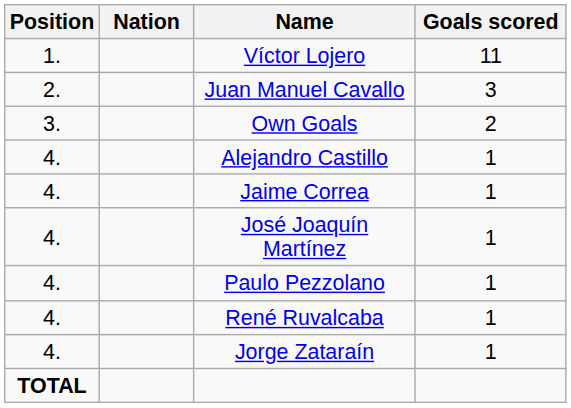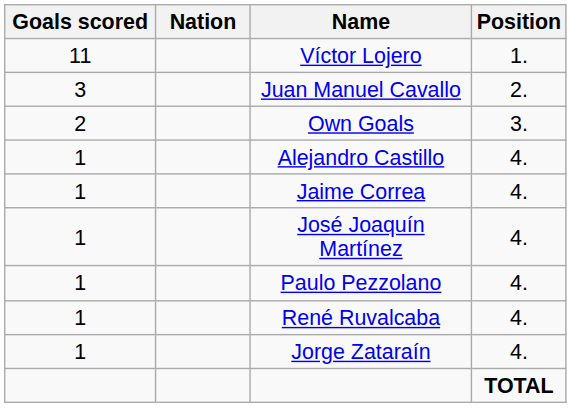 <table class="wikitable" style="font-size: 95%; text-align: center;">
 <tr>
-<th width=60>Position</th>
+<th width=100>Goals scored</th>
 <th width=60>Nation</th>
 <th width=150>Name</th>
-<th width=100>Goals scored</th>
+<th width=60>Position</th>
 </tr>
 <tr>
-<td>1.</td>
+<td>11</td>
 <td></td>
 <td><a href='#'>Víctor Lojero</a></td>
-<td>11</td>
+<td>1.</td>
 </tr>
 <tr>
-<td>2.</td>
+<td>3</td>
 <td></td>
 <td><a href='#'>Juan Manuel Cavallo</a></td>
-<td>3</td>
+<td>2.</td>
 </tr>
 <tr>
-<td>3.</td>
+<td>2</td>
 <td></td>
 <td><a href='#'>Own Goals</a></td>
-<td>2</td>
+<td>3.</td>
 </tr>
 <tr>
-<td>4.</td>
+<td>1</td>
 <td></td>
 <td><a href='#'>Alejandro Castillo</a></td>
-<td>1</td>
+<td>4.</td>
 </tr>
 <tr>
-<td>4.</td>
+<td>1</td>
 <td></td>
 <td><a href='#'>Jaime Correa</a></td>
-<td>1</td>
+<td>4.</td>
 </tr>
 <tr>
-<td>4.</td>
+<td>1</td>
 <td></td>
 <td><a href='#'>José Joaquín Martínez</a></td>
-<td>1</td>
+<td>4.</td>
 </tr>
 <tr>
-<td>4.</td>
+<td>1</td>
 <td></td>
 <td><a href='#'>Paulo Pezzolano</a></td>
-<td>1</td>
+<td>4.</td>
 </tr>
 <tr>
-<td>4.</td>
+<td>1</td>
 <td></td>
 <td><a href='#'>René Ruvalcaba</a></td>
-<td>1</td>
+<td>4.</td>
 </tr>
 <tr>
-<td>4.</td>
+<td>1</td>
 <td></td>
 <td><a href='#'>Jorge Zataraín</a></td>
-<td>1</td>
+<td>4.</td>
 </tr>
 <tr>
-<td><strong>TOTAL</strong></td>
 <td></td>
 <td></td>
 <td></td>
+<td><strong>TOTAL</strong></td>
 </tr>
 </table>
